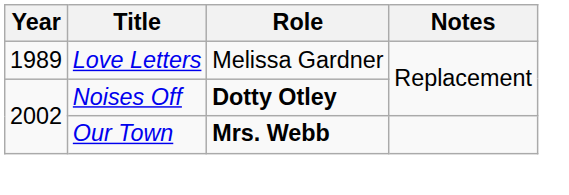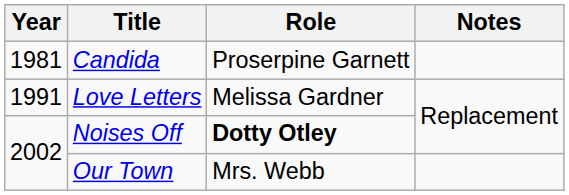 <table class="wikitable sortable">
 <tr>
 <th>Year</th>
 <th>Title</th>
 <th>Role</th>
 <th class="unsortable">Notes</th>
 </tr>
 <tr>
-<td>1989</td>
+<td>1981</td>
+<td><a href='#'><em>Candida</em></a></td>
+<td>Proserpine Garnett</td>
+<td></td>
+</tr>
+<tr>
+<td>1991</td>
 <td><em><a href='#'>Love Letters</a></em></td>
 <td>Melissa Gardner</td>
 <td rowspan="2">Replacement</td>
 </tr>
 <tr>
 <td rowspan="2">2002</td>
 <td><em><a href='#'>Noises Off</a></em></td>
 <td><strong>Dotty Otley</strong></td>
 </tr>
 <tr>
 <td><em><a href='#'>Our Town</a></em></td>
-<td><strong>Mrs. Webb</strong></td>
+<td>Mrs. Webb</td>
 <td></td>
 </tr>
 </table>
